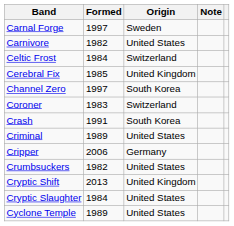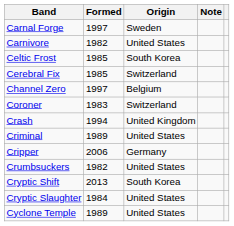 <table class="wikitable sortable">
 <tr>
 <th>Band</th>
 <th>Formed</th>
 <th>Origin</th>
 <th class=unsortable>Note</th>
 <th></th>
 </tr>
 <tr>
 <td><a href='#'>Carnal Forge</a></td>
 <td>1997</td>
 <td>Sweden</td>
 <td></td>
 <td></td>
 </tr>
 <tr>
 <td><a href='#'>Carnivore</a></td>
 <td>1982</td>
 <td>United States</td>
 <td></td>
 <td></td>
 </tr>
 <tr>
 <td><a href='#'>Celtic Frost</a></td>
-<td>1984</td>
-<td>Switzerland</td>
+<td>1985</td>
+<td>South Korea</td>
 <td></td>
 <td></td>
 </tr>
 <tr>
 <td><a href='#'>Cerebral Fix</a></td>
 <td>1985</td>
-<td>United Kingdom</td>
+<td>Switzerland</td>
 <td></td>
 <td></td>
 </tr>
 <tr>
 <td><a href='#'>Channel Zero</a></td>
 <td>1997</td>
-<td>South Korea</td>
+<td>Belgium</td>
 <td></td>
 <td></td>
 </tr>
 <tr>
 <td><a href='#'>Coroner</a></td>
 <td>1983</td>
 <td>Switzerland</td>
 <td></td>
 <td></td>
 </tr>
 <tr>
 <td><a href='#'>Crash</a></td>
-<td>1991</td>
-<td>South Korea</td>
+<td>1994</td>
+<td>United Kingdom</td>
 <td></td>
 <td></td>
 </tr>
 <tr>
 <td><a href='#'>Criminal</a></td>
 <td>1989</td>
 <td>United States</td>
 <td></td>
 <td></td>
 </tr>
 <tr>
 <td><a href='#'>Cripper</a></td>
 <td>2006</td>
 <td>Germany</td>
 <td></td>
 <td></td>
 </tr>
 <tr>
 <td><a href='#'>Crumbsuckers</a></td>
 <td>1982</td>
 <td>United States</td>
 <td></td>
 <td></td>
 </tr>
 <tr>
 <td><a href='#'>Cryptic Shift</a></td>
 <td>2013</td>
-<td>United Kingdom</td>
+<td>South Korea</td>
 <td></td>
 <td></td>
 </tr>
 <tr>
 <td><a href='#'>Cryptic Slaughter</a></td>
 <td>1984</td>
 <td>United States</td>
 <td></td>
 <td></td>
 </tr>
 <tr>
 <td><a href='#'>Cyclone Temple</a></td>
 <td>1989</td>
 <td>United States</td>
 <td></td>
 <td></td>
 </tr>
 </table>
